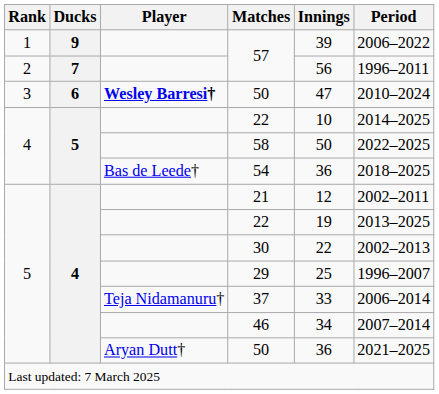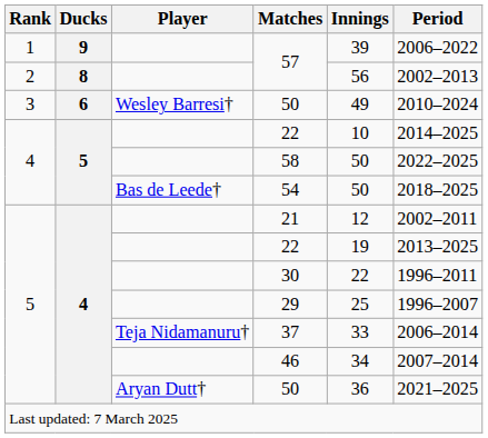 <table class="wikitable plainrowheaders sortable">
 <tr>
 <th scope=col>Rank</th>
 <th scope=col>Ducks</th>
 <th scope=col>Player</th>
 <th scope=col>Matches</th>
 <th scope=col>Innings</th>
 <th scope=col>Period</th>
 </tr>
 <tr>
 <td align=center>1</td>
 <th scope=row style=text-align:center;>9</th>
 <td></td>
 <td align=center rowspan=2>57</td>
 <td align=center>39</td>
 <td>2006–2022</td>
 </tr>
 <tr>
 <td align=center>2</td>
-<th scope=row style=text-align:center;>7</th>
+<th scope=row style=text-align:center;>8</th>
 <td></td>
 <td align=center>56</td>
-<td>1996–2011</td>
+<td>2002–2013</td>
 </tr>
 <tr>
 <td align="center">3</td>
 <th scope="row" style="text-align:center;">6</th>
-<td><strong><a href='#'>Wesley Barresi</a>†</strong></td>
+<td><a href='#'>Wesley Barresi</a>†</td>
 <td align=center>50</td>
-<td align=center>47</td>
+<td align=center>49</td>
 <td>2010–2024</td>
 </tr>
 <tr>
 <td align="center" rowspan="3">4</td>
 <th scope="row" style="text-align:center;" rowspan="3">5</th>
 <td></td>
 <td align="center">22</td>
 <td align="center">10</td>
 <td>2014–2025</td>
 </tr>
 <tr>
 <td></td>
 <td align="center">58</td>
 <td align="center">50</td>
 <td>2022–2025</td>
 </tr>
 <tr>
 <td><a href='#'>Bas de Leede</a>†</td>
 <td align="center">54</td>
-<td align="center">36</td>
+<td align="center">50</td>
 <td>2018–2025</td>
 </tr>
 <tr>
 <td align="center" rowspan="7">5</td>
 <th scope="row" style="text-align:center;" rowspan="7">4</th>
 <td></td>
 <td align="center">21</td>
 <td align="center">12</td>
 <td>2002–2011</td>
 </tr>
 <tr>
 <td></td>
 <td align="center">22</td>
 <td align="center">19</td>
 <td>2013–2025</td>
 </tr>
 <tr>
 <td></td>
 <td align="center">30</td>
 <td align="center">22</td>
-<td>2002–2013</td>
+<td>1996–2011</td>
 </tr>
 <tr>
 <td></td>
 <td align="center">29</td>
 <td align="center">25</td>
 <td>1996–2007</td>
 </tr>
 <tr>
 <td><a href='#'>Teja Nidamanuru</a>†</td>
 <td align="center">37</td>
 <td align="center">33</td>
 <td>2006–2014</td>
 </tr>
 <tr>
 <td></td>
 <td align="center">46</td>
 <td align="center">34</td>
 <td>2007–2014</td>
 </tr>
 <tr>
 <td><a href='#'>Aryan Dutt</a>†</td>
 <td align="center">50</td>
 <td align="center">36</td>
 <td>2021–2025</td>
 </tr>
 <tr class=sortbottom>
 <td colspan=6><small>Last updated: 7 March 2025</small></td>
 </tr>
 </table>
